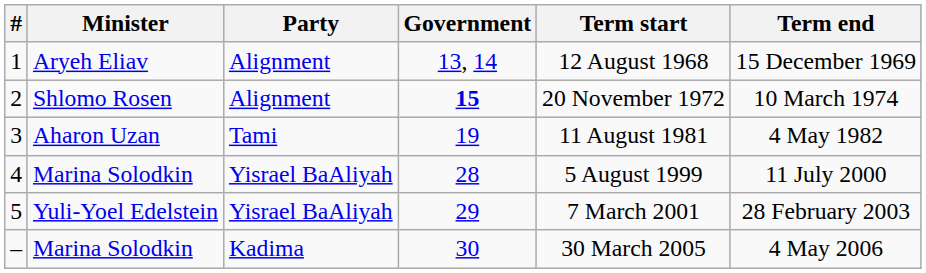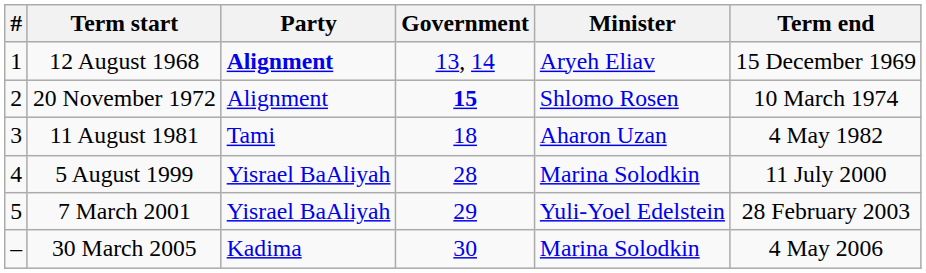 <table class=wikitable style=text-align:center>
 <tr>
 <th>#</th>
-<th>Minister</th>
+<th>Term start</th>
 <th>Party</th>
 <th>Government</th>
-<th>Term start</th>
+<th>Minister</th>
 <th>Term end</th>
 </tr>
 <tr>
 <td>1</td>
+<td>12 August 1968</td>
+<td align=left><strong><a href='#'>Alignment</a></strong></td>
+<td><a href='#'>13</a>, <a href='#'>14</a></td>
 <td align=left><a href='#'>Aryeh Eliav</a></td>
-<td align=left><a href='#'>Alignment</a></td>
-<td><a href='#'>13</a>, <a href='#'>14</a></td>
-<td>12 August 1968</td>
 <td>15 December 1969</td>
 </tr>
 <tr>
 <td>2</td>
-<td align=left><a href='#'>Shlomo Rosen</a></td>
+<td>20 November 1972</td>
 <td align=left><a href='#'>Alignment</a></td>
 <td><strong><a href='#'>15</a></strong></td>
-<td>20 November 1972</td>
+<td align=left><a href='#'>Shlomo Rosen</a></td>
 <td>10 March 1974</td>
 </tr>
 <tr>
 <td>3</td>
+<td>11 August 1981</td>
+<td align=left><a href='#'>Tami</a></td>
+<td><a href='#'>18</a></td>
 <td align=left><a href='#'>Aharon Uzan</a></td>
-<td align=left><a href='#'>Tami</a></td>
-<td><a href='#'>19</a></td>
-<td>11 August 1981</td>
 <td>4 May 1982</td>
 </tr>
 <tr>
 <td>4</td>
-<td align=left><a href='#'>Marina Solodkin</a></td>
+<td>5 August 1999</td>
 <td align=left><a href='#'>Yisrael BaAliyah</a></td>
 <td><a href='#'>28</a></td>
-<td>5 August 1999</td>
+<td align=left><a href='#'>Marina Solodkin</a></td>
 <td>11 July 2000</td>
 </tr>
 <tr>
 <td>5</td>
-<td align=left><a href='#'>Yuli-Yoel Edelstein</a></td>
+<td>7 March 2001</td>
 <td align=left><a href='#'>Yisrael BaAliyah</a></td>
 <td><a href='#'>29</a></td>
-<td>7 March 2001</td>
+<td align=left><a href='#'>Yuli-Yoel Edelstein</a></td>
 <td>28 February 2003</td>
 </tr>
 <tr>
 <td>–</td>
-<td align=left><a href='#'>Marina Solodkin</a></td>
+<td>30 March 2005</td>
 <td align=left><a href='#'>Kadima</a></td>
 <td><a href='#'>30</a></td>
-<td>30 March 2005</td>
+<td align=left><a href='#'>Marina Solodkin</a></td>
 <td>4 May 2006</td>
 </tr>
 </table>
